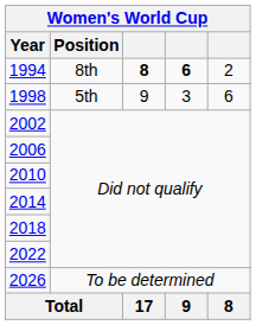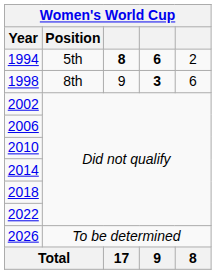 <table class="wikitable" style="text-align: center;font-size:90%;">
 <tr>
 <th colspan=5><a href='#'>Women's World Cup</a></th>
 </tr>
 <tr>
 <th>Year</th>
 <th>Position</th>
 <th width=30></th>
 <th width=30></th>
 <th width=30></th>
 </tr>
 <tr>
 <td> <a href='#'>1994</a></td>
-<td>8th</td>
+<td>5th</td>
 <td><strong>8</strong></td>
 <td><strong>6</strong></td>
 <td>2</td>
 </tr>
 <tr>
 <td> <a href='#'>1998</a></td>
-<td>5th</td>
+<td>8th</td>
 <td>9</td>
-<td>3</td>
+<td><strong>3</strong></td>
 <td>6</td>
 </tr>
 <tr>
 <td> <a href='#'>2002</a></td>
 <td colspan="4" rowspan="6"><em>Did not qualify</em></td>
 </tr>
 <tr>
 <td> <a href='#'>2006</a></td>
 </tr>
 <tr>
 <td> <a href='#'>2010</a></td>
 </tr>
 <tr>
 <td> <a href='#'>2014</a></td>
 </tr>
 <tr>
 <td> <a href='#'>2018</a></td>
 </tr>
 <tr>
 <td> <a href='#'>2022</a></td>
 </tr>
 <tr>
 <td> <a href='#'>2026</a></td>
 <td colspan="4"><em>To be determined</em></td>
 </tr>
 <tr>
 <th colspan=2>Total</th>
 <th>17</th>
 <th>9</th>
 <th>8</th>
 </tr>
 </table>
